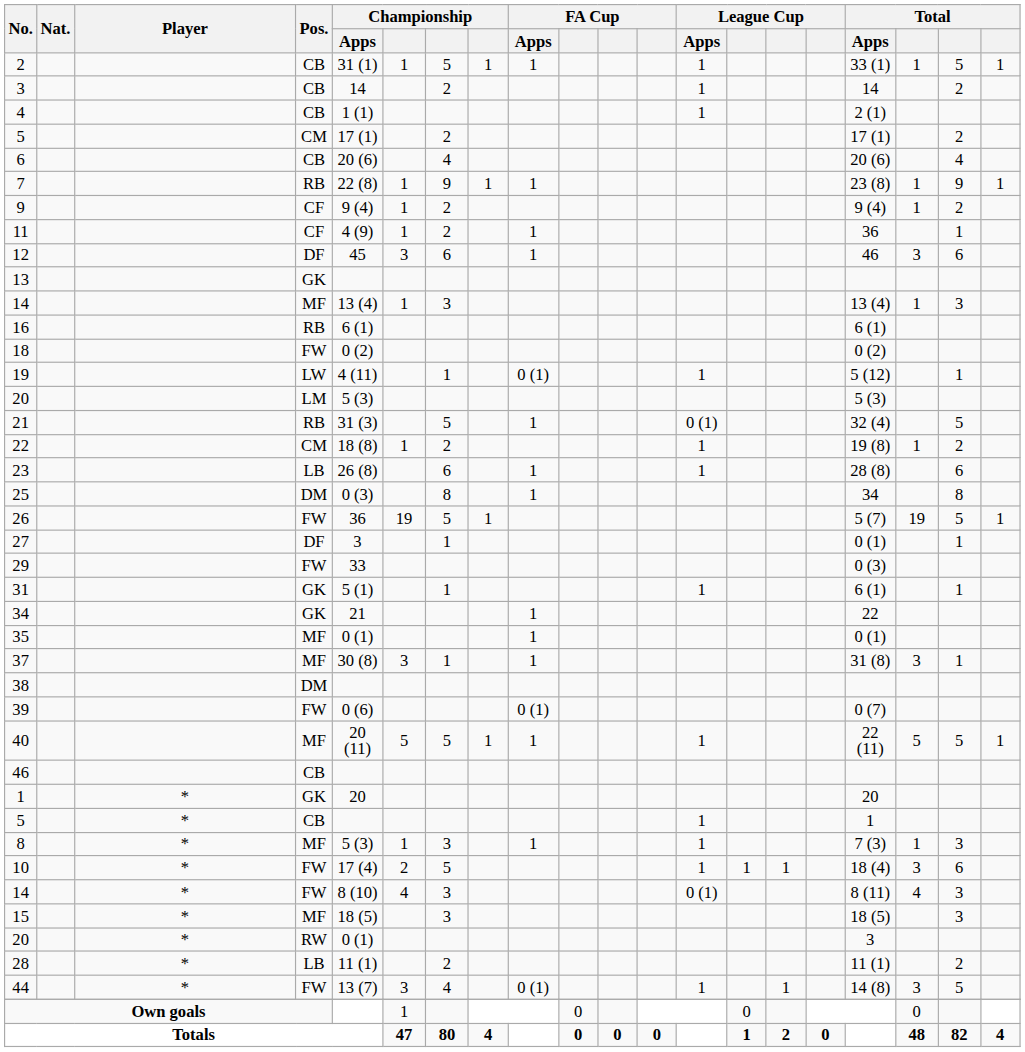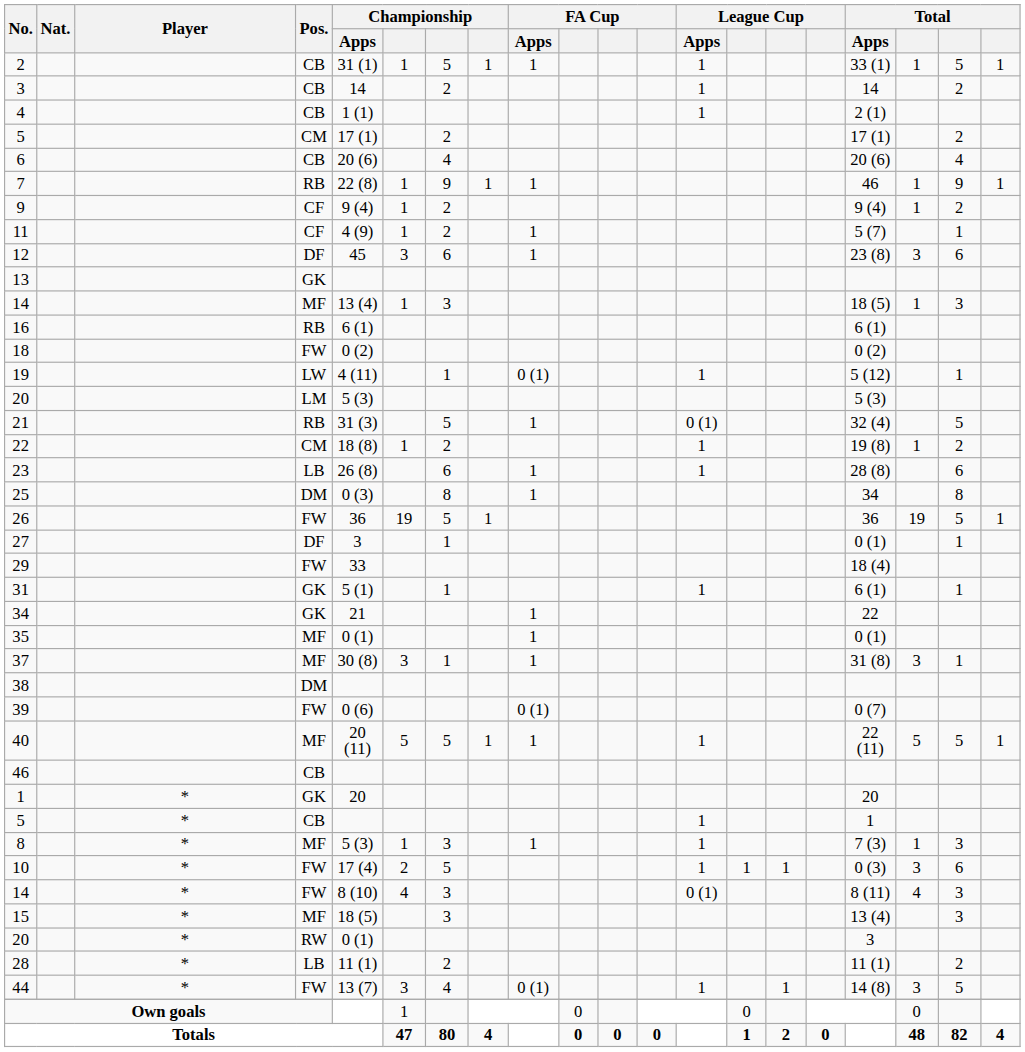 <table class="wikitable sortable alternance"  style="font-size:90%; text-align:center; line-height:14px; width:100%;">
 <tr>
 <th rowspan="2" style="width:10px;"><strong>No.</strong></th>
 <th rowspan="2" style="width:10px;"><strong>Nat.</strong></th>
 <th rowspan="2" scope="col" style="width:275px;"><strong>Player</strong></th>
 <th rowspan="2" style="width:10px;"><strong>Pos.</strong></th>
 <th colspan="4"><strong>Championship</strong></th>
 <th colspan="4"><strong>FA Cup</strong></th>
 <th colspan="4"><strong>League Cup</strong></th>
 <th colspan="4"><strong>Total</strong></th>
 </tr>
 <tr style="text-align:center;">
 <th width=40><strong>Apps</strong></th>
 <th width=40></th>
 <th width=40></th>
 <th width=40></th>
 <th width=40><strong>Apps</strong></th>
 <th width=40></th>
 <th width=40></th>
 <th width=40></th>
 <th width=40><strong>Apps</strong></th>
 <th width=40></th>
 <th width=40></th>
 <th width=40></th>
 <th width=40><strong>Apps</strong></th>
 <th width=40></th>
 <th width=40></th>
 <th width=40></th>
 </tr>
 <tr>
 <td>2</td>
 <td></td>
 <td></td>
 <td>CB</td>
 <td>31 (1)</td>
 <td>1</td>
 <td>5</td>
 <td>1</td>
 <td>1</td>
 <td></td>
 <td></td>
 <td></td>
 <td>1</td>
 <td></td>
 <td></td>
 <td></td>
 <td>33 (1)</td>
 <td>1</td>
 <td>5</td>
 <td>1</td>
 </tr>
 <tr>
 <td>3</td>
 <td></td>
 <td></td>
 <td>CB</td>
 <td>14</td>
 <td></td>
 <td>2</td>
 <td></td>
 <td></td>
 <td></td>
 <td></td>
 <td></td>
 <td>1</td>
 <td></td>
 <td></td>
 <td></td>
 <td>14</td>
 <td></td>
 <td>2</td>
 <td></td>
 </tr>
 <tr>
 <td>4</td>
 <td></td>
 <td></td>
 <td>CB</td>
 <td>1 (1)</td>
 <td></td>
 <td></td>
 <td></td>
 <td></td>
 <td></td>
 <td></td>
 <td></td>
 <td>1</td>
 <td></td>
 <td></td>
 <td></td>
 <td>2 (1)</td>
 <td></td>
 <td></td>
 <td></td>
 </tr>
 <tr>
 <td>5</td>
 <td></td>
 <td></td>
 <td>CM</td>
 <td>17 (1)</td>
 <td></td>
 <td>2</td>
 <td></td>
 <td></td>
 <td></td>
 <td></td>
 <td></td>
 <td></td>
 <td></td>
 <td></td>
 <td></td>
 <td>17 (1)</td>
 <td></td>
 <td>2</td>
 <td></td>
 </tr>
 <tr>
 <td>6</td>
 <td></td>
 <td></td>
 <td>CB</td>
 <td>20 (6)</td>
 <td></td>
 <td>4</td>
 <td></td>
 <td></td>
 <td></td>
 <td></td>
 <td></td>
 <td></td>
 <td></td>
 <td></td>
 <td></td>
 <td>20 (6)</td>
 <td></td>
 <td>4</td>
 <td></td>
 </tr>
 <tr>
 <td>7</td>
 <td></td>
 <td></td>
 <td>RB</td>
 <td>22 (8)</td>
 <td>1</td>
 <td>9</td>
 <td>1</td>
 <td>1</td>
 <td></td>
 <td></td>
 <td></td>
 <td></td>
 <td></td>
 <td></td>
 <td></td>
-<td>23 (8)</td>
+<td>46</td>
 <td>1</td>
 <td>9</td>
 <td>1</td>
 </tr>
 <tr>
 <td>9</td>
 <td></td>
 <td></td>
 <td>CF</td>
 <td>9 (4)</td>
 <td>1</td>
 <td>2</td>
 <td></td>
 <td></td>
 <td></td>
 <td></td>
 <td></td>
 <td></td>
 <td></td>
 <td></td>
 <td></td>
 <td>9 (4)</td>
 <td>1</td>
 <td>2</td>
 <td></td>
 </tr>
 <tr>
 <td>11</td>
 <td></td>
 <td></td>
 <td>CF</td>
 <td>4 (9)</td>
 <td>1</td>
 <td>2</td>
 <td></td>
 <td>1</td>
 <td></td>
 <td></td>
 <td></td>
 <td></td>
 <td></td>
 <td></td>
 <td></td>
-<td>36</td>
+<td>5 (7)</td>
 <td></td>
 <td>1</td>
 <td></td>
 </tr>
 <tr>
 <td>12</td>
 <td></td>
 <td></td>
 <td>DF</td>
 <td>45</td>
 <td>3</td>
 <td>6</td>
 <td></td>
 <td>1</td>
 <td></td>
 <td></td>
 <td></td>
 <td></td>
 <td></td>
 <td></td>
 <td></td>
-<td>46</td>
+<td>23 (8)</td>
 <td>3</td>
 <td>6</td>
 <td></td>
 </tr>
 <tr>
 <td>13</td>
 <td></td>
 <td></td>
 <td>GK</td>
 <td></td>
 <td></td>
 <td></td>
 <td></td>
 <td></td>
 <td></td>
 <td></td>
 <td></td>
 <td></td>
 <td></td>
 <td></td>
 <td></td>
 <td></td>
 <td></td>
 <td></td>
 <td></td>
 </tr>
 <tr>
 <td>14</td>
 <td></td>
 <td></td>
 <td>MF</td>
 <td>13 (4)</td>
 <td>1</td>
 <td>3</td>
 <td></td>
 <td></td>
 <td></td>
 <td></td>
 <td></td>
 <td></td>
 <td></td>
 <td></td>
 <td></td>
-<td>13 (4)</td>
+<td>18 (5)</td>
 <td>1</td>
 <td>3</td>
 <td></td>
 </tr>
 <tr>
 <td>16</td>
 <td></td>
 <td></td>
 <td>RB</td>
 <td>6 (1)</td>
 <td></td>
 <td></td>
 <td></td>
 <td></td>
 <td></td>
 <td></td>
 <td></td>
 <td></td>
 <td></td>
 <td></td>
 <td></td>
 <td>6 (1)</td>
 <td></td>
 <td></td>
 <td></td>
 </tr>
 <tr>
 <td>18</td>
 <td></td>
 <td></td>
 <td>FW</td>
 <td>0 (2)</td>
 <td></td>
 <td></td>
 <td></td>
 <td></td>
 <td></td>
 <td></td>
 <td></td>
 <td></td>
 <td></td>
 <td></td>
 <td></td>
 <td>0 (2)</td>
 <td></td>
 <td></td>
 <td></td>
 </tr>
 <tr>
 <td>19</td>
 <td></td>
 <td></td>
 <td>LW</td>
 <td>4 (11)</td>
 <td></td>
 <td>1</td>
 <td></td>
 <td>0 (1)</td>
 <td></td>
 <td></td>
 <td></td>
 <td>1</td>
 <td></td>
 <td></td>
 <td></td>
 <td>5 (12)</td>
 <td></td>
 <td>1</td>
 <td></td>
 </tr>
 <tr>
 <td>20</td>
 <td></td>
 <td></td>
 <td>LM</td>
 <td>5 (3)</td>
 <td></td>
 <td></td>
 <td></td>
 <td></td>
 <td></td>
 <td></td>
 <td></td>
 <td></td>
 <td></td>
 <td></td>
 <td></td>
 <td>5 (3)</td>
 <td></td>
 <td></td>
 <td></td>
 </tr>
 <tr>
 <td>21</td>
 <td></td>
 <td></td>
 <td>RB</td>
 <td>31 (3)</td>
 <td></td>
 <td>5</td>
 <td></td>
 <td>1</td>
 <td></td>
 <td></td>
 <td></td>
 <td>0 (1)</td>
 <td></td>
 <td></td>
 <td></td>
 <td>32 (4)</td>
 <td></td>
 <td>5</td>
 <td></td>
 </tr>
 <tr>
 <td>22</td>
 <td></td>
 <td></td>
 <td>CM</td>
 <td>18 (8)</td>
 <td>1</td>
 <td>2</td>
 <td></td>
 <td></td>
 <td></td>
 <td></td>
 <td></td>
 <td>1</td>
 <td></td>
 <td></td>
 <td></td>
 <td>19 (8)</td>
 <td>1</td>
 <td>2</td>
 <td></td>
 </tr>
 <tr>
 <td>23</td>
 <td></td>
 <td></td>
 <td>LB</td>
 <td>26 (8)</td>
 <td></td>
 <td>6</td>
 <td></td>
 <td>1</td>
 <td></td>
 <td></td>
 <td></td>
 <td>1</td>
 <td></td>
 <td></td>
 <td></td>
 <td>28 (8)</td>
 <td></td>
 <td>6</td>
 <td></td>
 </tr>
 <tr>
 <td>25</td>
 <td></td>
 <td></td>
 <td>DM</td>
 <td>0 (3)</td>
 <td></td>
 <td>8</td>
 <td></td>
 <td>1</td>
 <td></td>
 <td></td>
 <td></td>
 <td></td>
 <td></td>
 <td></td>
 <td></td>
 <td>34</td>
 <td></td>
 <td>8</td>
 <td></td>
 </tr>
 <tr>
 <td>26</td>
 <td></td>
 <td></td>
 <td>FW</td>
 <td>36</td>
 <td>19</td>
 <td>5</td>
 <td>1</td>
 <td></td>
 <td></td>
 <td></td>
 <td></td>
 <td></td>
 <td></td>
 <td></td>
 <td></td>
-<td>5 (7)</td>
+<td>36</td>
 <td>19</td>
 <td>5</td>
 <td>1</td>
 </tr>
 <tr>
 <td>27</td>
 <td></td>
 <td></td>
 <td>DF</td>
 <td>3</td>
 <td></td>
 <td>1</td>
 <td></td>
 <td></td>
 <td></td>
 <td></td>
 <td></td>
 <td></td>
 <td></td>
 <td></td>
 <td></td>
 <td>0 (1)</td>
 <td></td>
 <td>1</td>
 <td></td>
 </tr>
 <tr>
 <td>29</td>
 <td></td>
 <td></td>
 <td>FW</td>
 <td>33</td>
 <td></td>
 <td></td>
 <td></td>
 <td></td>
 <td></td>
 <td></td>
 <td></td>
 <td></td>
 <td></td>
 <td></td>
 <td></td>
-<td>0 (3)</td>
+<td>18 (4)</td>
 <td></td>
 <td></td>
 <td></td>
 </tr>
 <tr>
 <td>31</td>
 <td></td>
 <td></td>
 <td>GK</td>
 <td>5 (1)</td>
 <td></td>
 <td>1</td>
 <td></td>
 <td></td>
 <td></td>
 <td></td>
 <td></td>
 <td>1</td>
 <td></td>
 <td></td>
 <td></td>
 <td>6 (1)</td>
 <td></td>
 <td>1</td>
 <td></td>
 </tr>
 <tr>
 <td>34</td>
 <td></td>
 <td></td>
 <td>GK</td>
 <td>21</td>
 <td></td>
 <td></td>
 <td></td>
 <td>1</td>
 <td></td>
 <td></td>
 <td></td>
 <td></td>
 <td></td>
 <td></td>
 <td></td>
 <td>22</td>
 <td></td>
 <td></td>
 <td></td>
 </tr>
 <tr>
 <td>35</td>
 <td></td>
 <td></td>
 <td>MF</td>
 <td>0 (1)</td>
 <td></td>
 <td></td>
 <td></td>
 <td>1</td>
 <td></td>
 <td></td>
 <td></td>
 <td></td>
 <td></td>
 <td></td>
 <td></td>
 <td>0 (1)</td>
 <td></td>
 <td></td>
 <td></td>
 </tr>
 <tr>
 <td>37</td>
 <td></td>
 <td></td>
 <td>MF</td>
 <td>30 (8)</td>
 <td>3</td>
 <td>1</td>
 <td></td>
 <td>1</td>
 <td></td>
 <td></td>
 <td></td>
 <td></td>
 <td></td>
 <td></td>
 <td></td>
 <td>31 (8)</td>
 <td>3</td>
 <td>1</td>
 <td></td>
 </tr>
 <tr>
 <td>38</td>
 <td></td>
 <td></td>
 <td>DM</td>
 <td></td>
 <td></td>
 <td></td>
 <td></td>
 <td></td>
 <td></td>
 <td></td>
 <td></td>
 <td></td>
 <td></td>
 <td></td>
 <td></td>
 <td></td>
 <td></td>
 <td></td>
 <td></td>
 </tr>
 <tr>
 <td>39</td>
 <td></td>
 <td></td>
 <td>FW</td>
 <td>0 (6)</td>
 <td></td>
 <td></td>
 <td></td>
 <td>0 (1)</td>
 <td></td>
 <td></td>
 <td></td>
 <td></td>
 <td></td>
 <td></td>
 <td></td>
 <td>0 (7)</td>
 <td></td>
 <td></td>
 <td></td>
 </tr>
 <tr>
 <td>40</td>
 <td></td>
 <td></td>
 <td>MF</td>
 <td>20 (11)</td>
 <td>5</td>
 <td>5</td>
 <td>1</td>
 <td>1</td>
 <td></td>
 <td></td>
 <td></td>
 <td>1</td>
 <td></td>
 <td></td>
 <td></td>
 <td>22 (11)</td>
 <td>5</td>
 <td>5</td>
 <td>1</td>
 </tr>
 <tr>
 <td>46</td>
 <td></td>
 <td></td>
 <td>CB</td>
 <td></td>
 <td></td>
 <td></td>
 <td></td>
 <td></td>
 <td></td>
 <td></td>
 <td></td>
 <td></td>
 <td></td>
 <td></td>
 <td></td>
 <td></td>
 <td></td>
 <td></td>
 <td></td>
 </tr>
 <tr>
 <td>1</td>
 <td></td>
 <td>*</td>
 <td>GK</td>
 <td>20</td>
 <td></td>
 <td></td>
 <td></td>
 <td></td>
 <td></td>
 <td></td>
 <td></td>
 <td></td>
 <td></td>
 <td></td>
 <td></td>
 <td>20</td>
 <td></td>
 <td></td>
 <td></td>
 </tr>
 <tr>
 <td>5</td>
 <td></td>
 <td>*</td>
 <td>CB</td>
 <td></td>
 <td></td>
 <td></td>
 <td></td>
 <td></td>
 <td></td>
 <td></td>
 <td></td>
 <td>1</td>
 <td></td>
 <td></td>
 <td></td>
 <td>1</td>
 <td></td>
 <td></td>
 <td></td>
 </tr>
 <tr>
 <td>8</td>
 <td></td>
 <td>*</td>
 <td>MF</td>
 <td>5 (3)</td>
 <td>1</td>
 <td>3</td>
 <td></td>
 <td>1</td>
 <td></td>
 <td></td>
 <td></td>
 <td>1</td>
 <td></td>
 <td></td>
 <td></td>
 <td>7 (3)</td>
 <td>1</td>
 <td>3</td>
 <td></td>
 </tr>
 <tr>
 <td>10</td>
 <td></td>
 <td>*</td>
 <td>FW</td>
 <td>17 (4)</td>
 <td>2</td>
 <td>5</td>
 <td></td>
 <td></td>
 <td></td>
 <td></td>
 <td></td>
 <td>1</td>
 <td>1</td>
 <td>1</td>
 <td></td>
-<td>18 (4)</td>
+<td>0 (3)</td>
 <td>3</td>
 <td>6</td>
 <td></td>
 </tr>
 <tr>
 <td>14</td>
 <td></td>
 <td>*</td>
 <td>FW</td>
 <td>8 (10)</td>
 <td>4</td>
 <td>3</td>
 <td></td>
 <td></td>
 <td></td>
 <td></td>
 <td></td>
 <td>0 (1)</td>
 <td></td>
 <td></td>
 <td></td>
 <td>8 (11)</td>
 <td>4</td>
 <td>3</td>
 <td></td>
 </tr>
 <tr>
 <td>15</td>
 <td></td>
 <td>*</td>
 <td>MF</td>
 <td>18 (5)</td>
 <td></td>
 <td>3</td>
 <td></td>
 <td></td>
 <td></td>
 <td></td>
 <td></td>
 <td></td>
 <td></td>
 <td></td>
 <td></td>
-<td>18 (5)</td>
+<td>13 (4)</td>
 <td></td>
 <td>3</td>
 <td></td>
 </tr>
 <tr>
 <td>20</td>
 <td></td>
 <td>*</td>
 <td>RW</td>
 <td>0 (1)</td>
 <td></td>
 <td></td>
 <td></td>
 <td></td>
 <td></td>
 <td></td>
 <td></td>
 <td></td>
 <td></td>
 <td></td>
 <td></td>
 <td>3</td>
 <td></td>
 <td></td>
 <td></td>
 </tr>
 <tr>
 <td>28</td>
 <td></td>
 <td>*</td>
 <td>LB</td>
 <td>11 (1)</td>
 <td></td>
 <td>2</td>
 <td></td>
 <td></td>
 <td></td>
 <td></td>
 <td></td>
 <td></td>
 <td></td>
 <td></td>
 <td></td>
 <td>11 (1)</td>
 <td></td>
 <td>2</td>
 <td></td>
 </tr>
 <tr>
 <td>44</td>
 <td></td>
 <td>*</td>
 <td>FW</td>
 <td>13 (7)</td>
 <td>3</td>
 <td>4</td>
 <td></td>
 <td>0 (1)</td>
 <td></td>
 <td></td>
 <td></td>
 <td>1</td>
 <td></td>
 <td>1</td>
 <td></td>
 <td>14 (8)</td>
 <td>3</td>
 <td>5</td>
 <td></td>
 </tr>
 <tr>
 </tr>
 <tr class="sortbottom">
 <td colspan="4"><strong>Own goals</strong></td>
 <td ! style="background:white; text-align: center;"></td>
 <td>1</td>
 <td></td>
 <td ! colspan="2" style="background:white; text-align: center;"></td>
 <td>0</td>
 <td></td>
 <td ! colspan="2" style="background:white; text-align: center;"></td>
 <td>0</td>
 <td></td>
 <td ! colspan="2" style="background:white; text-align: center;"></td>
 <td>0</td>
 <td></td>
 <td ! colspan="2" style="background:white; text-align: center;"></td>
 </tr>
 <tr class="sortbottom">
 <td colspan="5"  style="background:white; text-align: center;"><strong>Totals</strong></td>
 <td><strong>47</strong></td>
 <td><strong>80</strong></td>
 <td><strong>4</strong></td>
 <td ! rowspan="2" style="background:white; text-align: center;"></td>
 <td><strong>0</strong></td>
 <td><strong>0</strong></td>
 <td><strong>0</strong></td>
 <td ! rowspan="2" style="background:white; text-align: center;"></td>
 <td><strong>1</strong></td>
 <td><strong>2</strong></td>
 <td><strong>0</strong></td>
 <td ! rowspan="2" style="background:white; text-align: center;"></td>
 <td><strong>48</strong></td>
 <td><strong>82</strong></td>
 <td><strong>4</strong></td>
 </tr>
 </table>
